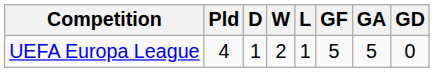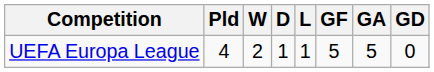 <table class="wikitable" style="text-align: center;">
 <tr>
 <th>Competition</th>
 <th>Pld</th>
+<th>W</th>
 <th>D</th>
-<th>W</th>
 <th>L</th>
 <th>GF</th>
 <th>GA</th>
 <th>GD</th>
 </tr>
 <tr>
 <td><a href='#'>UEFA Europa League</a></td>
 <td>4</td>
+<td>2</td>
 <td>1</td>
-<td>2</td>
 <td>1</td>
 <td>5</td>
 <td>5</td>
 <td>0</td>
 </tr>
 </table>
